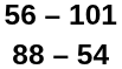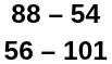 <table style="text-align:center">
 <tr>
 <th width=200></th>
 <th width=100></th>
 <th width=200></th>
 </tr>
 <tr>
+<td align=right><strong></strong></td>
+<td><strong>88 – 54</strong></td>
+<td align=left></td>
+</tr>
+<tr>
 <td align=right></td>
 <td><strong>56 – 101</strong></td>
 <td align=left><strong></strong></td>
 </tr>
-<tr>
-<td align=right><strong></strong></td>
-<td><strong>88 – 54</strong></td>
-<td align=left></td>
-</tr>
 </table>
